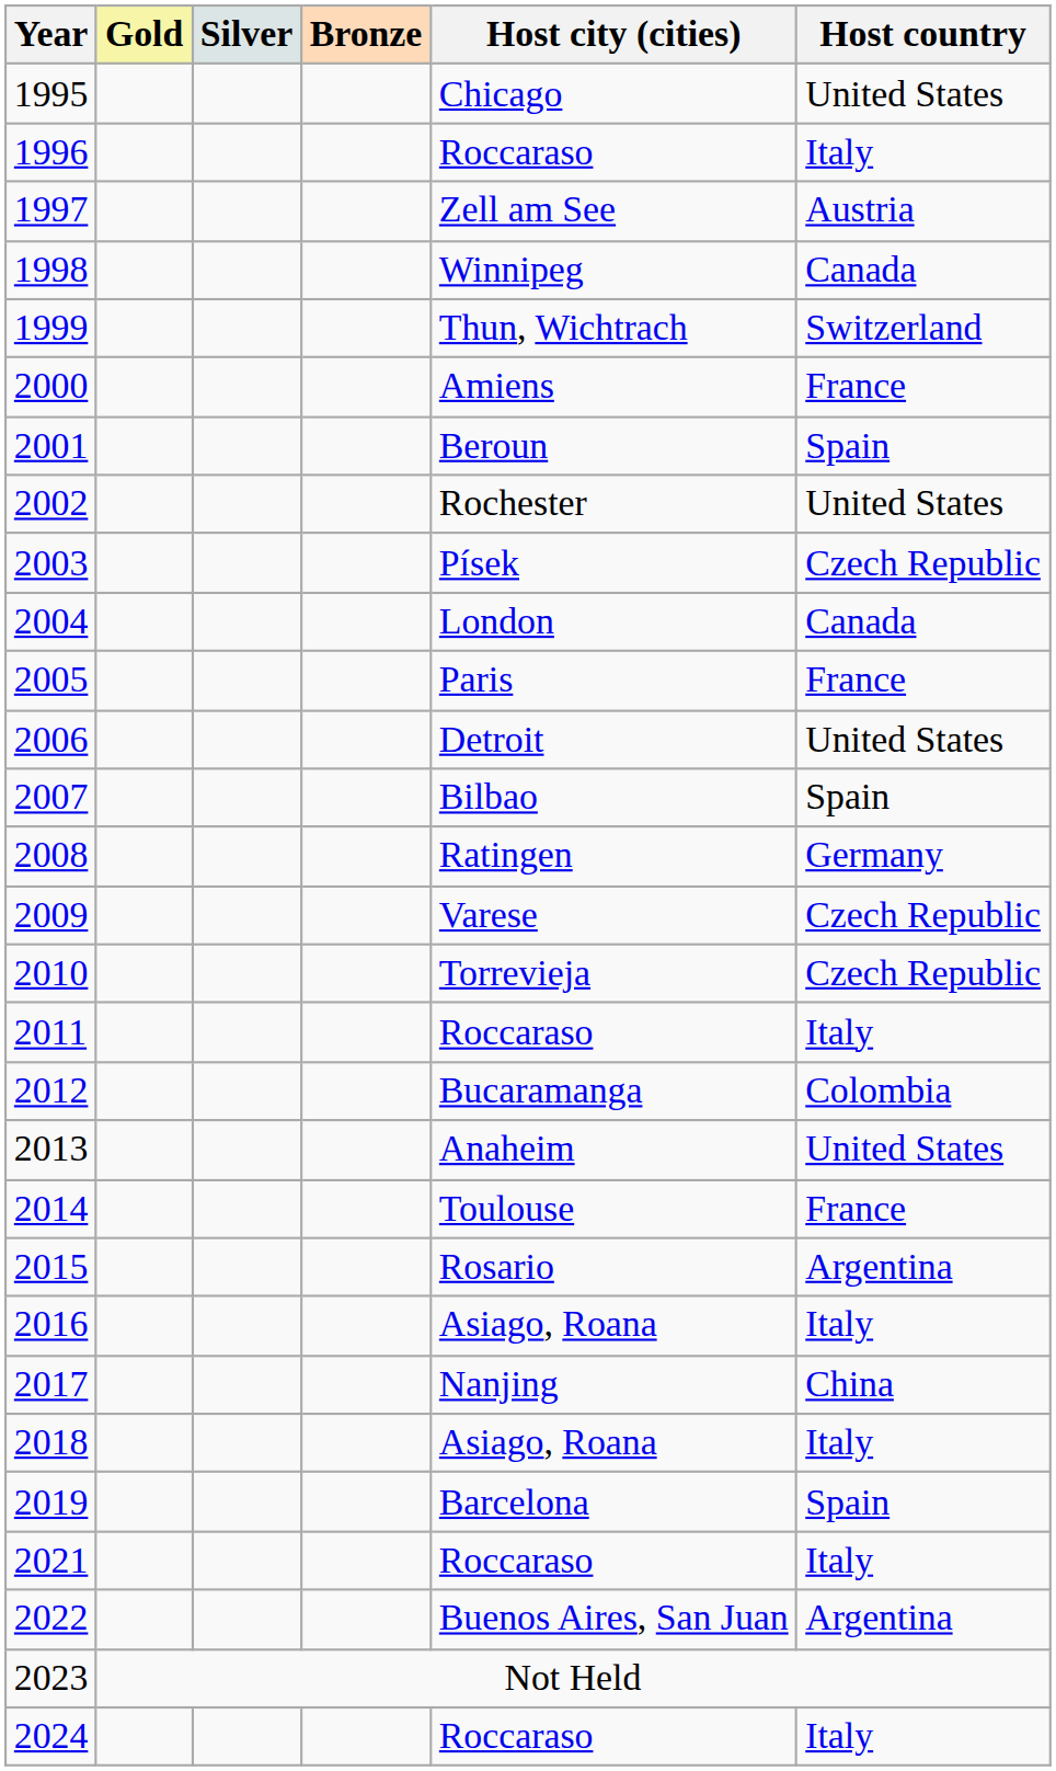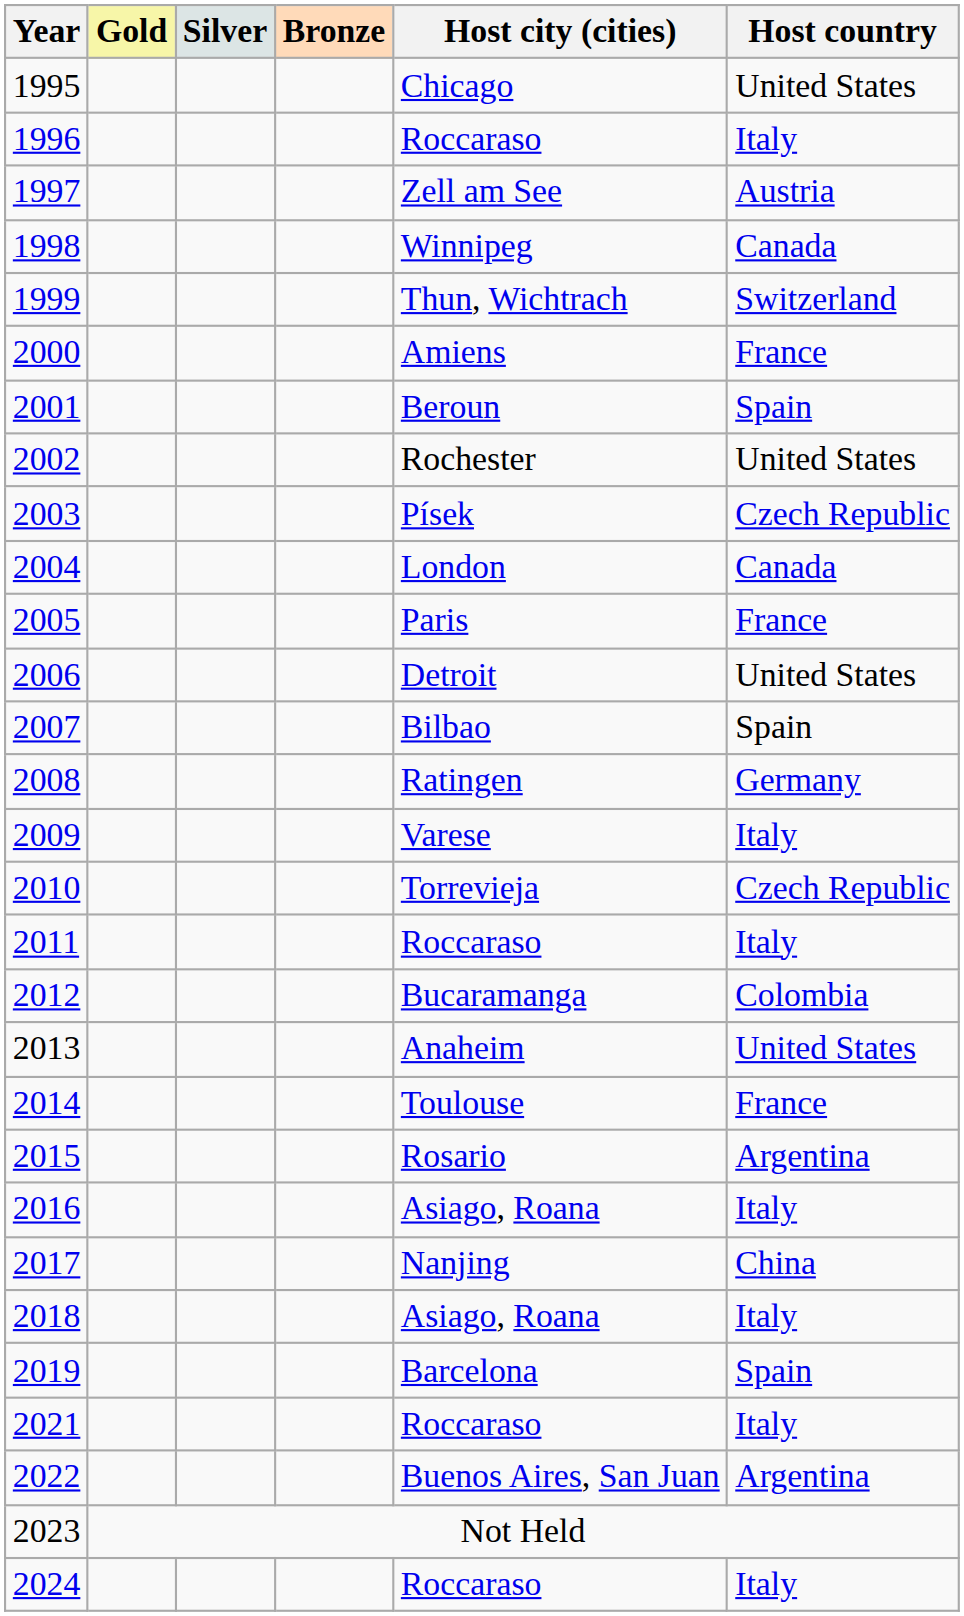 <table class="wikitable sortable">
 <tr bgcolor="#efefef" align=left>
 <th>Year</th>
 <th style="background-color: #F7F6A8;"> Gold</th>
 <th style="background-color: #DCE5E5;"> Silver</th>
 <th style="background-color: #FFDAB9;"> Bronze</th>
 <th>Host city (cities)</th>
 <th>Host country</th>
 </tr>
 <tr>
 <td>1995</td>
 <td></td>
 <td></td>
 <td></td>
 <td><a href='#'>Chicago</a></td>
 <td>United States</td>
 </tr>
 <tr>
 <td><a href='#'>1996</a></td>
 <td></td>
 <td></td>
 <td></td>
 <td><a href='#'>Roccaraso</a></td>
 <td><a href='#'>Italy</a></td>
 </tr>
 <tr>
 <td><a href='#'>1997</a></td>
 <td></td>
 <td></td>
 <td></td>
 <td><a href='#'>Zell am See</a></td>
 <td><a href='#'>Austria</a></td>
 </tr>
 <tr>
 <td><a href='#'>1998</a></td>
 <td></td>
 <td></td>
 <td></td>
 <td><a href='#'>Winnipeg</a></td>
 <td><a href='#'>Canada</a></td>
 </tr>
 <tr>
 <td><a href='#'>1999</a></td>
 <td></td>
 <td></td>
 <td></td>
 <td><a href='#'>Thun</a>, <a href='#'>Wichtrach</a></td>
 <td><a href='#'>Switzerland</a></td>
 </tr>
 <tr>
 <td><a href='#'>2000</a></td>
 <td></td>
 <td></td>
 <td></td>
 <td><a href='#'>Amiens</a></td>
 <td><a href='#'>France</a></td>
 </tr>
 <tr>
 <td><a href='#'>2001</a></td>
 <td></td>
 <td></td>
 <td></td>
 <td><a href='#'>Beroun</a></td>
 <td><a href='#'>Spain</a></td>
 </tr>
 <tr>
 <td><a href='#'>2002</a></td>
 <td></td>
 <td></td>
 <td></td>
 <td>Rochester</td>
 <td>United States</td>
 </tr>
 <tr>
 <td><a href='#'>2003</a></td>
 <td></td>
 <td></td>
 <td></td>
 <td><a href='#'>Písek</a></td>
 <td><a href='#'>Czech Republic</a></td>
 </tr>
 <tr>
 <td><a href='#'>2004</a></td>
 <td></td>
 <td></td>
 <td></td>
 <td><a href='#'>London</a></td>
 <td><a href='#'>Canada</a></td>
 </tr>
 <tr>
 <td><a href='#'>2005</a></td>
 <td></td>
 <td></td>
 <td></td>
 <td><a href='#'>Paris</a></td>
 <td><a href='#'>France</a></td>
 </tr>
 <tr>
 <td><a href='#'>2006</a></td>
 <td></td>
 <td></td>
 <td></td>
 <td><a href='#'>Detroit</a></td>
 <td>United States</td>
 </tr>
 <tr>
 <td><a href='#'>2007</a></td>
 <td></td>
 <td></td>
 <td></td>
 <td><a href='#'>Bilbao</a></td>
 <td>Spain</td>
 </tr>
 <tr>
 <td><a href='#'>2008</a></td>
 <td></td>
 <td></td>
 <td></td>
 <td><a href='#'>Ratingen</a></td>
 <td><a href='#'>Germany</a></td>
 </tr>
 <tr>
 <td><a href='#'>2009</a></td>
 <td></td>
 <td></td>
 <td></td>
 <td><a href='#'>Varese</a></td>
-<td><a href='#'>Czech Republic</a></td>
+<td><a href='#'>Italy</a></td>
 </tr>
 <tr>
 <td><a href='#'>2010</a></td>
 <td></td>
 <td></td>
 <td></td>
 <td><a href='#'>Torrevieja</a></td>
 <td><a href='#'>Czech Republic</a></td>
 </tr>
 <tr>
 <td><a href='#'>2011</a></td>
 <td></td>
 <td></td>
 <td></td>
 <td><a href='#'>Roccaraso</a></td>
 <td><a href='#'>Italy</a></td>
 </tr>
 <tr>
 <td><a href='#'>2012</a></td>
 <td></td>
 <td></td>
 <td></td>
 <td><a href='#'>Bucaramanga</a></td>
 <td><a href='#'>Colombia</a></td>
 </tr>
 <tr>
 <td>2013</td>
 <td></td>
 <td></td>
 <td></td>
 <td><a href='#'>Anaheim</a></td>
 <td><a href='#'>United States</a></td>
 </tr>
 <tr>
 <td><a href='#'>2014</a></td>
 <td></td>
 <td></td>
 <td></td>
 <td><a href='#'>Toulouse</a></td>
 <td><a href='#'>France</a></td>
 </tr>
 <tr>
 <td><a href='#'>2015</a></td>
 <td></td>
 <td></td>
 <td></td>
 <td><a href='#'>Rosario</a></td>
 <td><a href='#'>Argentina</a></td>
 </tr>
 <tr>
 <td><a href='#'>2016</a></td>
 <td></td>
 <td></td>
 <td></td>
 <td><a href='#'>Asiago</a>, <a href='#'>Roana</a></td>
 <td><a href='#'>Italy</a></td>
 </tr>
 <tr>
 <td><a href='#'>2017</a></td>
 <td></td>
 <td></td>
 <td></td>
 <td><a href='#'>Nanjing</a></td>
 <td><a href='#'>China</a></td>
 </tr>
 <tr>
 <td><a href='#'>2018</a></td>
 <td></td>
 <td></td>
 <td></td>
 <td><a href='#'>Asiago</a>, <a href='#'>Roana</a></td>
 <td><a href='#'>Italy</a></td>
 </tr>
 <tr>
 <td><a href='#'>2019</a></td>
 <td></td>
 <td></td>
 <td></td>
 <td><a href='#'>Barcelona</a></td>
 <td><a href='#'>Spain</a></td>
 </tr>
 <tr>
 <td><a href='#'>2021</a></td>
 <td></td>
 <td></td>
 <td></td>
 <td><a href='#'>Roccaraso</a></td>
 <td><a href='#'>Italy</a></td>
 </tr>
 <tr>
 <td><a href='#'>2022</a></td>
 <td></td>
 <td></td>
 <td></td>
 <td><a href='#'>Buenos Aires</a>, <a href='#'>San Juan</a></td>
 <td><a href='#'>Argentina</a></td>
 </tr>
 <tr>
 <td>2023</td>
 <td align=center colspan="5">Not Held</td>
 </tr>
 <tr>
 <td><a href='#'>2024</a></td>
 <td></td>
 <td></td>
 <td></td>
 <td><a href='#'>Roccaraso</a></td>
 <td><a href='#'>Italy</a></td>
 </tr>
 </table>
